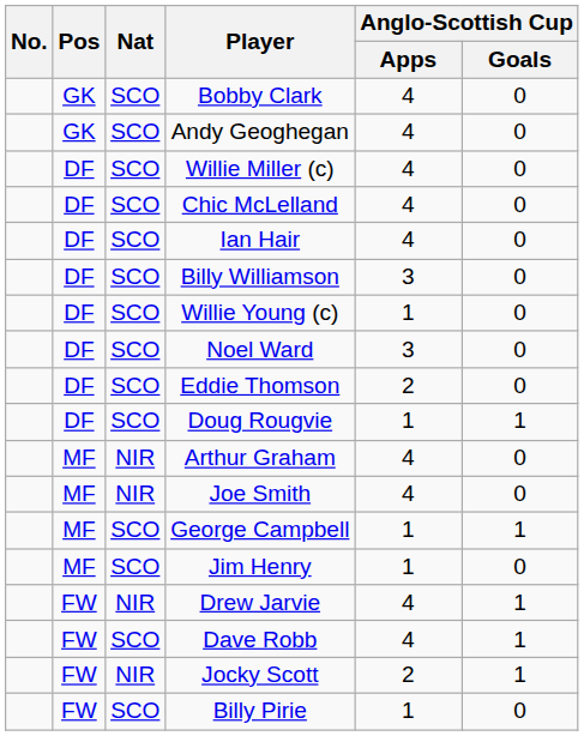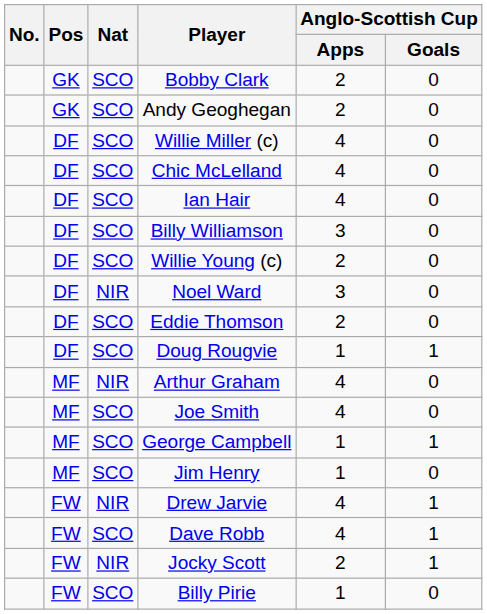 <table class="wikitable sortable" style="text-align: center;">
 <tr>
 <th rowspan="2"><abbr>No.</abbr></th>
 <th rowspan="2"><abbr>Pos</abbr></th>
 <th rowspan="2"><abbr>Nat</abbr></th>
 <th rowspan="2">Player</th>
 <th colspan="2">Anglo-Scottish Cup</th>
 </tr>
 <tr>
 <th>Apps</th>
 <th>Goals</th>
 </tr>
 <tr>
 <td></td>
 <td><a href='#'>GK</a></td>
 <td> <a href='#'>SCO</a></td>
 <td><a href='#'>Bobby Clark</a></td>
-<td>4</td>
+<td>2</td>
 <td>0</td>
 </tr>
 <tr>
 <td></td>
 <td><a href='#'>GK</a></td>
 <td> <a href='#'>SCO</a></td>
 <td>Andy Geoghegan</td>
-<td>4</td>
+<td>2</td>
 <td>0</td>
 </tr>
 <tr>
 <td></td>
 <td><a href='#'>DF</a></td>
 <td> <a href='#'>SCO</a></td>
 <td><a href='#'>Willie Miller</a> (c)</td>
 <td>4</td>
 <td>0</td>
 </tr>
 <tr>
 <td></td>
 <td><a href='#'>DF</a></td>
 <td> <a href='#'>SCO</a></td>
 <td><a href='#'>Chic McLelland</a></td>
 <td>4</td>
 <td>0</td>
 </tr>
 <tr>
 <td></td>
 <td><a href='#'>DF</a></td>
 <td> <a href='#'>SCO</a></td>
 <td><a href='#'>Ian Hair</a></td>
 <td>4</td>
 <td>0</td>
 </tr>
 <tr>
 <td></td>
 <td><a href='#'>DF</a></td>
 <td> <a href='#'>SCO</a></td>
 <td><a href='#'>Billy Williamson</a></td>
 <td>3</td>
 <td>0</td>
 </tr>
 <tr>
 <td></td>
 <td><a href='#'>DF</a></td>
 <td> <a href='#'>SCO</a></td>
 <td><a href='#'>Willie Young</a> (c)</td>
-<td>1</td>
+<td>2</td>
 <td>0</td>
 </tr>
 <tr>
 <td></td>
 <td><a href='#'>DF</a></td>
-<td> <a href='#'>SCO</a></td>
+<td> <a href='#'>NIR</a></td>
 <td><a href='#'>Noel Ward</a></td>
 <td>3</td>
 <td>0</td>
 </tr>
 <tr>
 <td></td>
 <td><a href='#'>DF</a></td>
 <td> <a href='#'>SCO</a></td>
 <td><a href='#'>Eddie Thomson</a></td>
 <td>2</td>
 <td>0</td>
 </tr>
 <tr>
 <td></td>
 <td><a href='#'>DF</a></td>
 <td> <a href='#'>SCO</a></td>
 <td><a href='#'>Doug Rougvie</a></td>
 <td>1</td>
 <td>1</td>
 </tr>
 <tr>
 <td></td>
 <td><a href='#'>MF</a></td>
 <td> <a href='#'>NIR</a></td>
 <td><a href='#'>Arthur Graham</a></td>
 <td>4</td>
 <td>0</td>
 </tr>
 <tr>
 <td></td>
 <td><a href='#'>MF</a></td>
-<td> <a href='#'>NIR</a></td>
+<td> <a href='#'>SCO</a></td>
 <td><a href='#'>Joe Smith</a></td>
 <td>4</td>
 <td>0</td>
 </tr>
 <tr>
 <td></td>
 <td><a href='#'>MF</a></td>
 <td> <a href='#'>SCO</a></td>
 <td><a href='#'>George Campbell</a></td>
 <td>1</td>
 <td>1</td>
 </tr>
 <tr>
 <td></td>
 <td><a href='#'>MF</a></td>
 <td> <a href='#'>SCO</a></td>
 <td><a href='#'>Jim Henry</a></td>
 <td>1</td>
 <td>0</td>
 </tr>
 <tr>
 <td></td>
 <td><a href='#'>FW</a></td>
 <td> <a href='#'>NIR</a></td>
 <td><a href='#'>Drew Jarvie</a></td>
 <td>4</td>
 <td>1</td>
 </tr>
 <tr>
 <td></td>
 <td><a href='#'>FW</a></td>
 <td> <a href='#'>SCO</a></td>
 <td><a href='#'>Dave Robb</a></td>
 <td>4</td>
 <td>1</td>
 </tr>
 <tr>
 <td></td>
 <td><a href='#'>FW</a></td>
 <td> <a href='#'>NIR</a></td>
 <td><a href='#'>Jocky Scott</a></td>
 <td>2</td>
 <td>1</td>
 </tr>
 <tr>
 <td></td>
 <td><a href='#'>FW</a></td>
 <td> <a href='#'>SCO</a></td>
 <td><a href='#'>Billy Pirie</a></td>
 <td>1</td>
 <td>0</td>
 </tr>
 </table>
